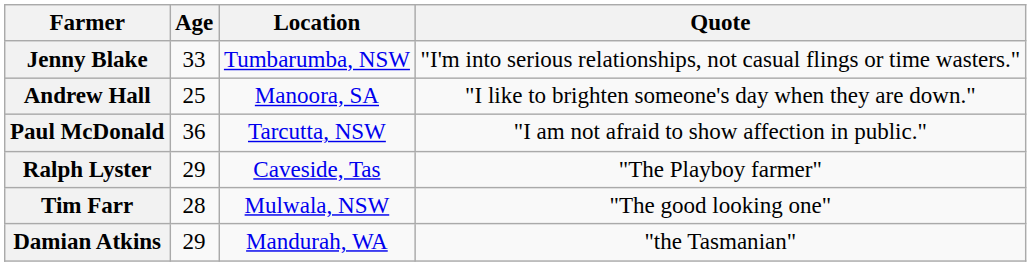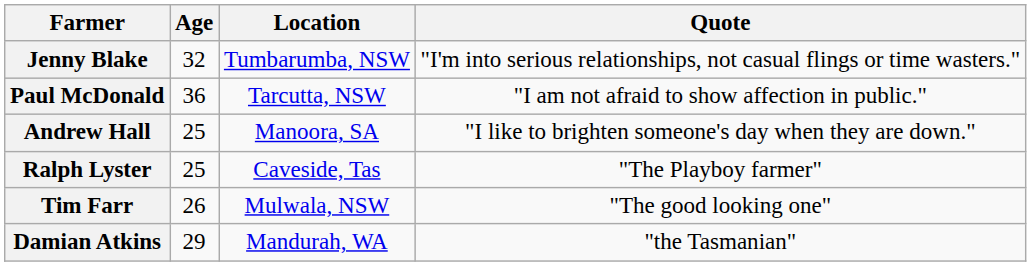 <table class="wikitable" style="text-align: center;">
 <tr>
 <th>Farmer</th>
 <th>Age</th>
 <th>Location</th>
 <th>Quote</th>
 </tr>
 <tr>
 <th>Jenny Blake</th>
-<td>33</td>
+<td>32</td>
 <td><a href='#'>Tumbarumba, NSW</a></td>
 <td>"I'm into serious relationships, not casual flings or time wasters."</td>
+</tr>
+<tr>
+<th>Paul McDonald</th>
+<td>36</td>
+<td><a href='#'>Tarcutta, NSW</a></td>
+<td>"I am not afraid to show affection in public."</td>
 </tr>
 <tr>
 <th>Andrew Hall</th>
 <td>25</td>
 <td><a href='#'>Manoora, SA</a></td>
 <td>"I like to brighten someone's day when they are down."</td>
 </tr>
 <tr>
-<th>Paul McDonald</th>
-<td>36</td>
-<td><a href='#'>Tarcutta, NSW</a></td>
-<td>"I am not afraid to show affection in public."</td>
-</tr>
-<tr>
 <th>Ralph Lyster</th>
-<td>29</td>
+<td>25</td>
 <td><a href='#'>Caveside, Tas</a></td>
 <td>"The Playboy farmer"</td>
 </tr>
 <tr>
 <th>Tim Farr</th>
-<td>28</td>
+<td>26</td>
 <td><a href='#'>Mulwala, NSW</a></td>
 <td>"The good looking one"</td>
 </tr>
 <tr>
 <th>Damian Atkins</th>
 <td>29</td>
 <td><a href='#'>Mandurah, WA</a></td>
 <td>"the Tasmanian"</td>
 </tr>
 </table>
